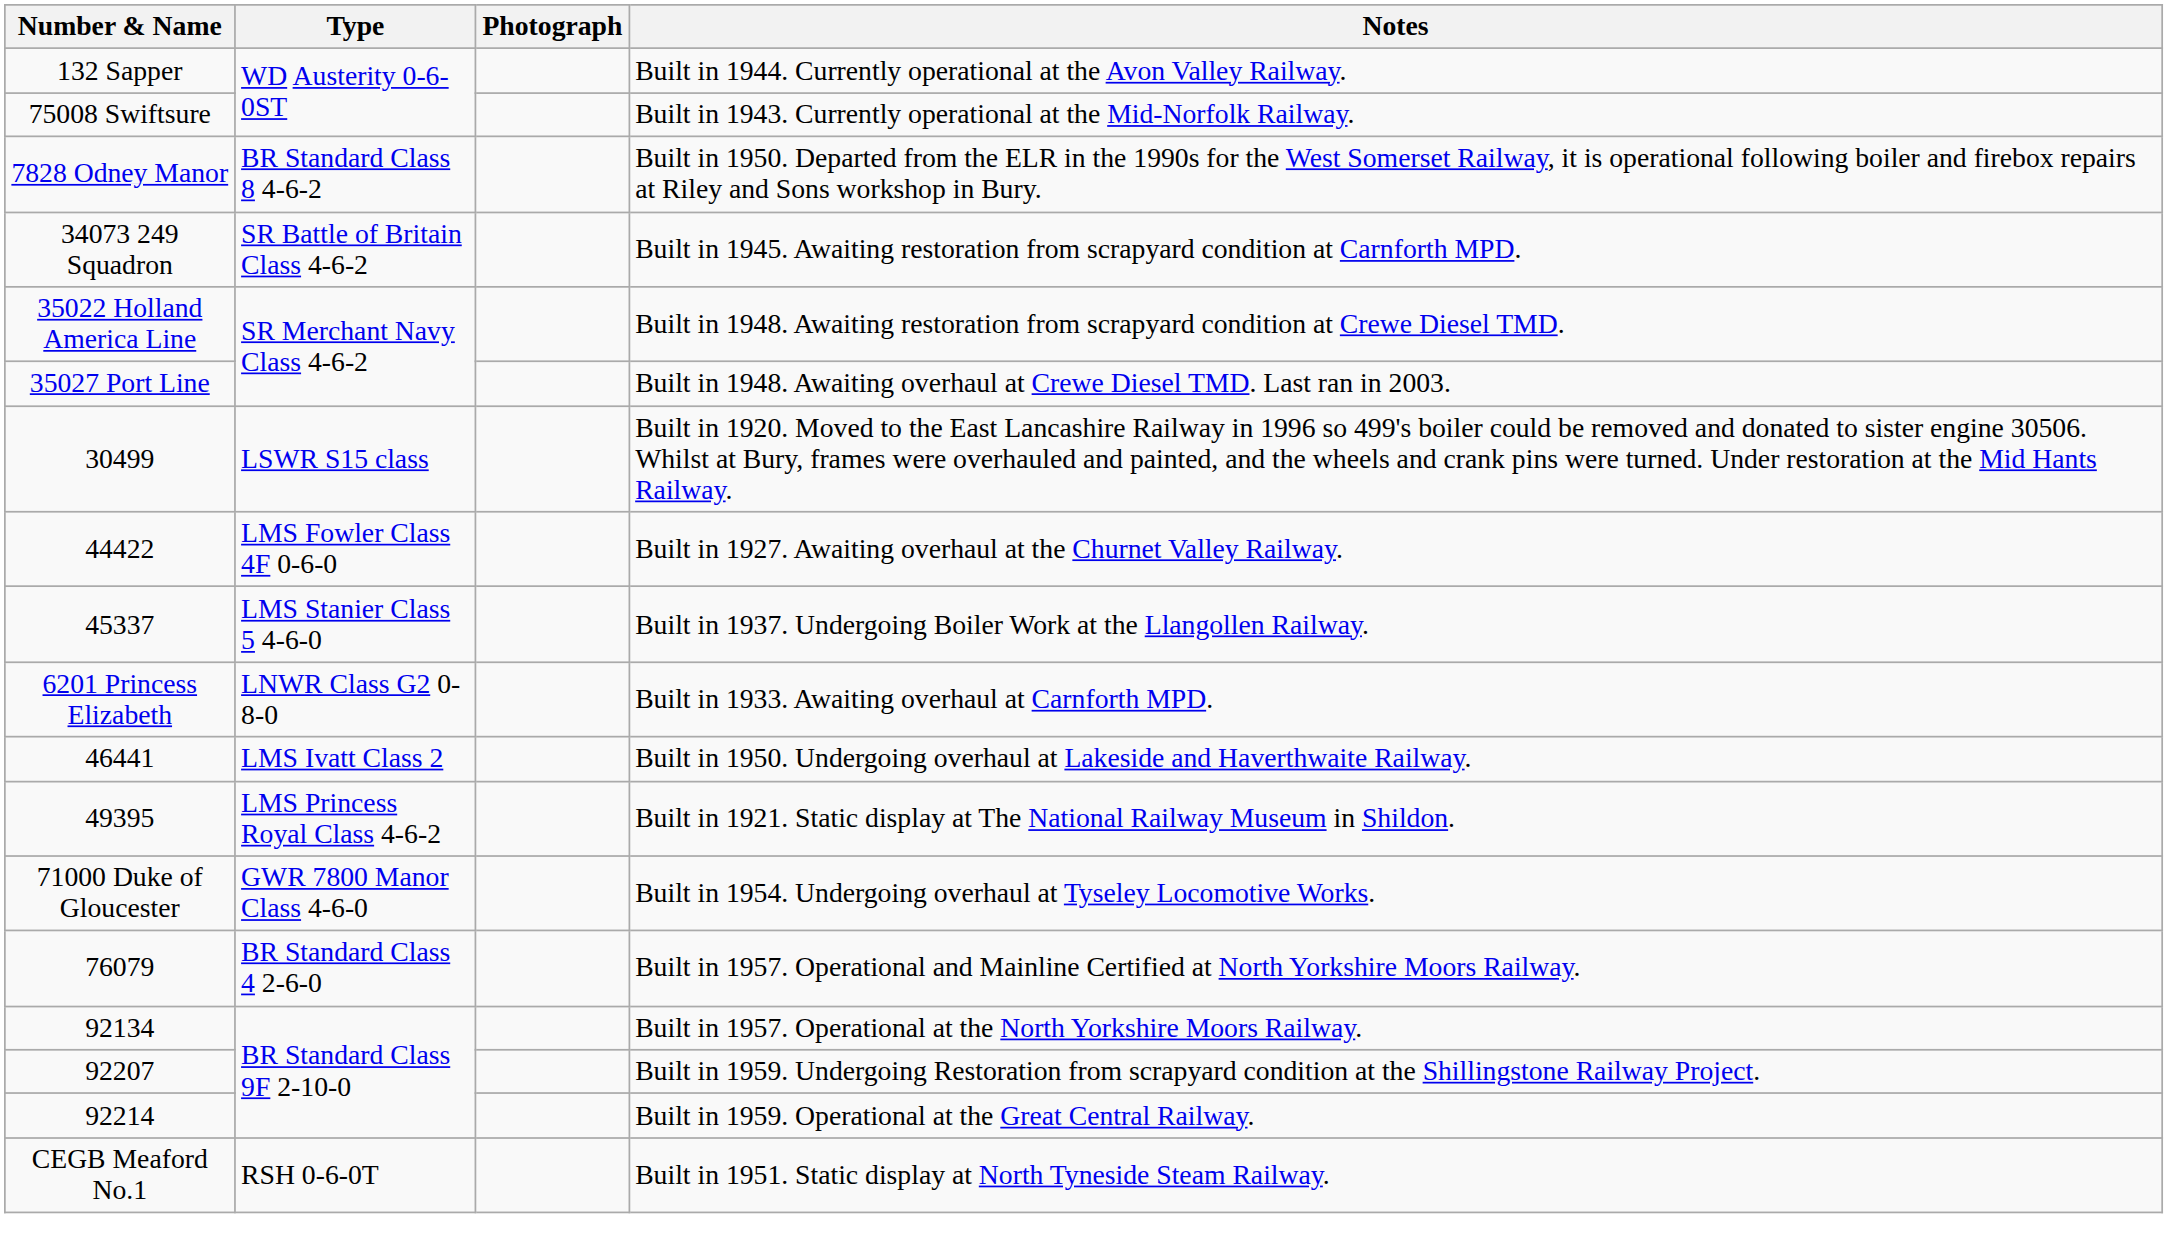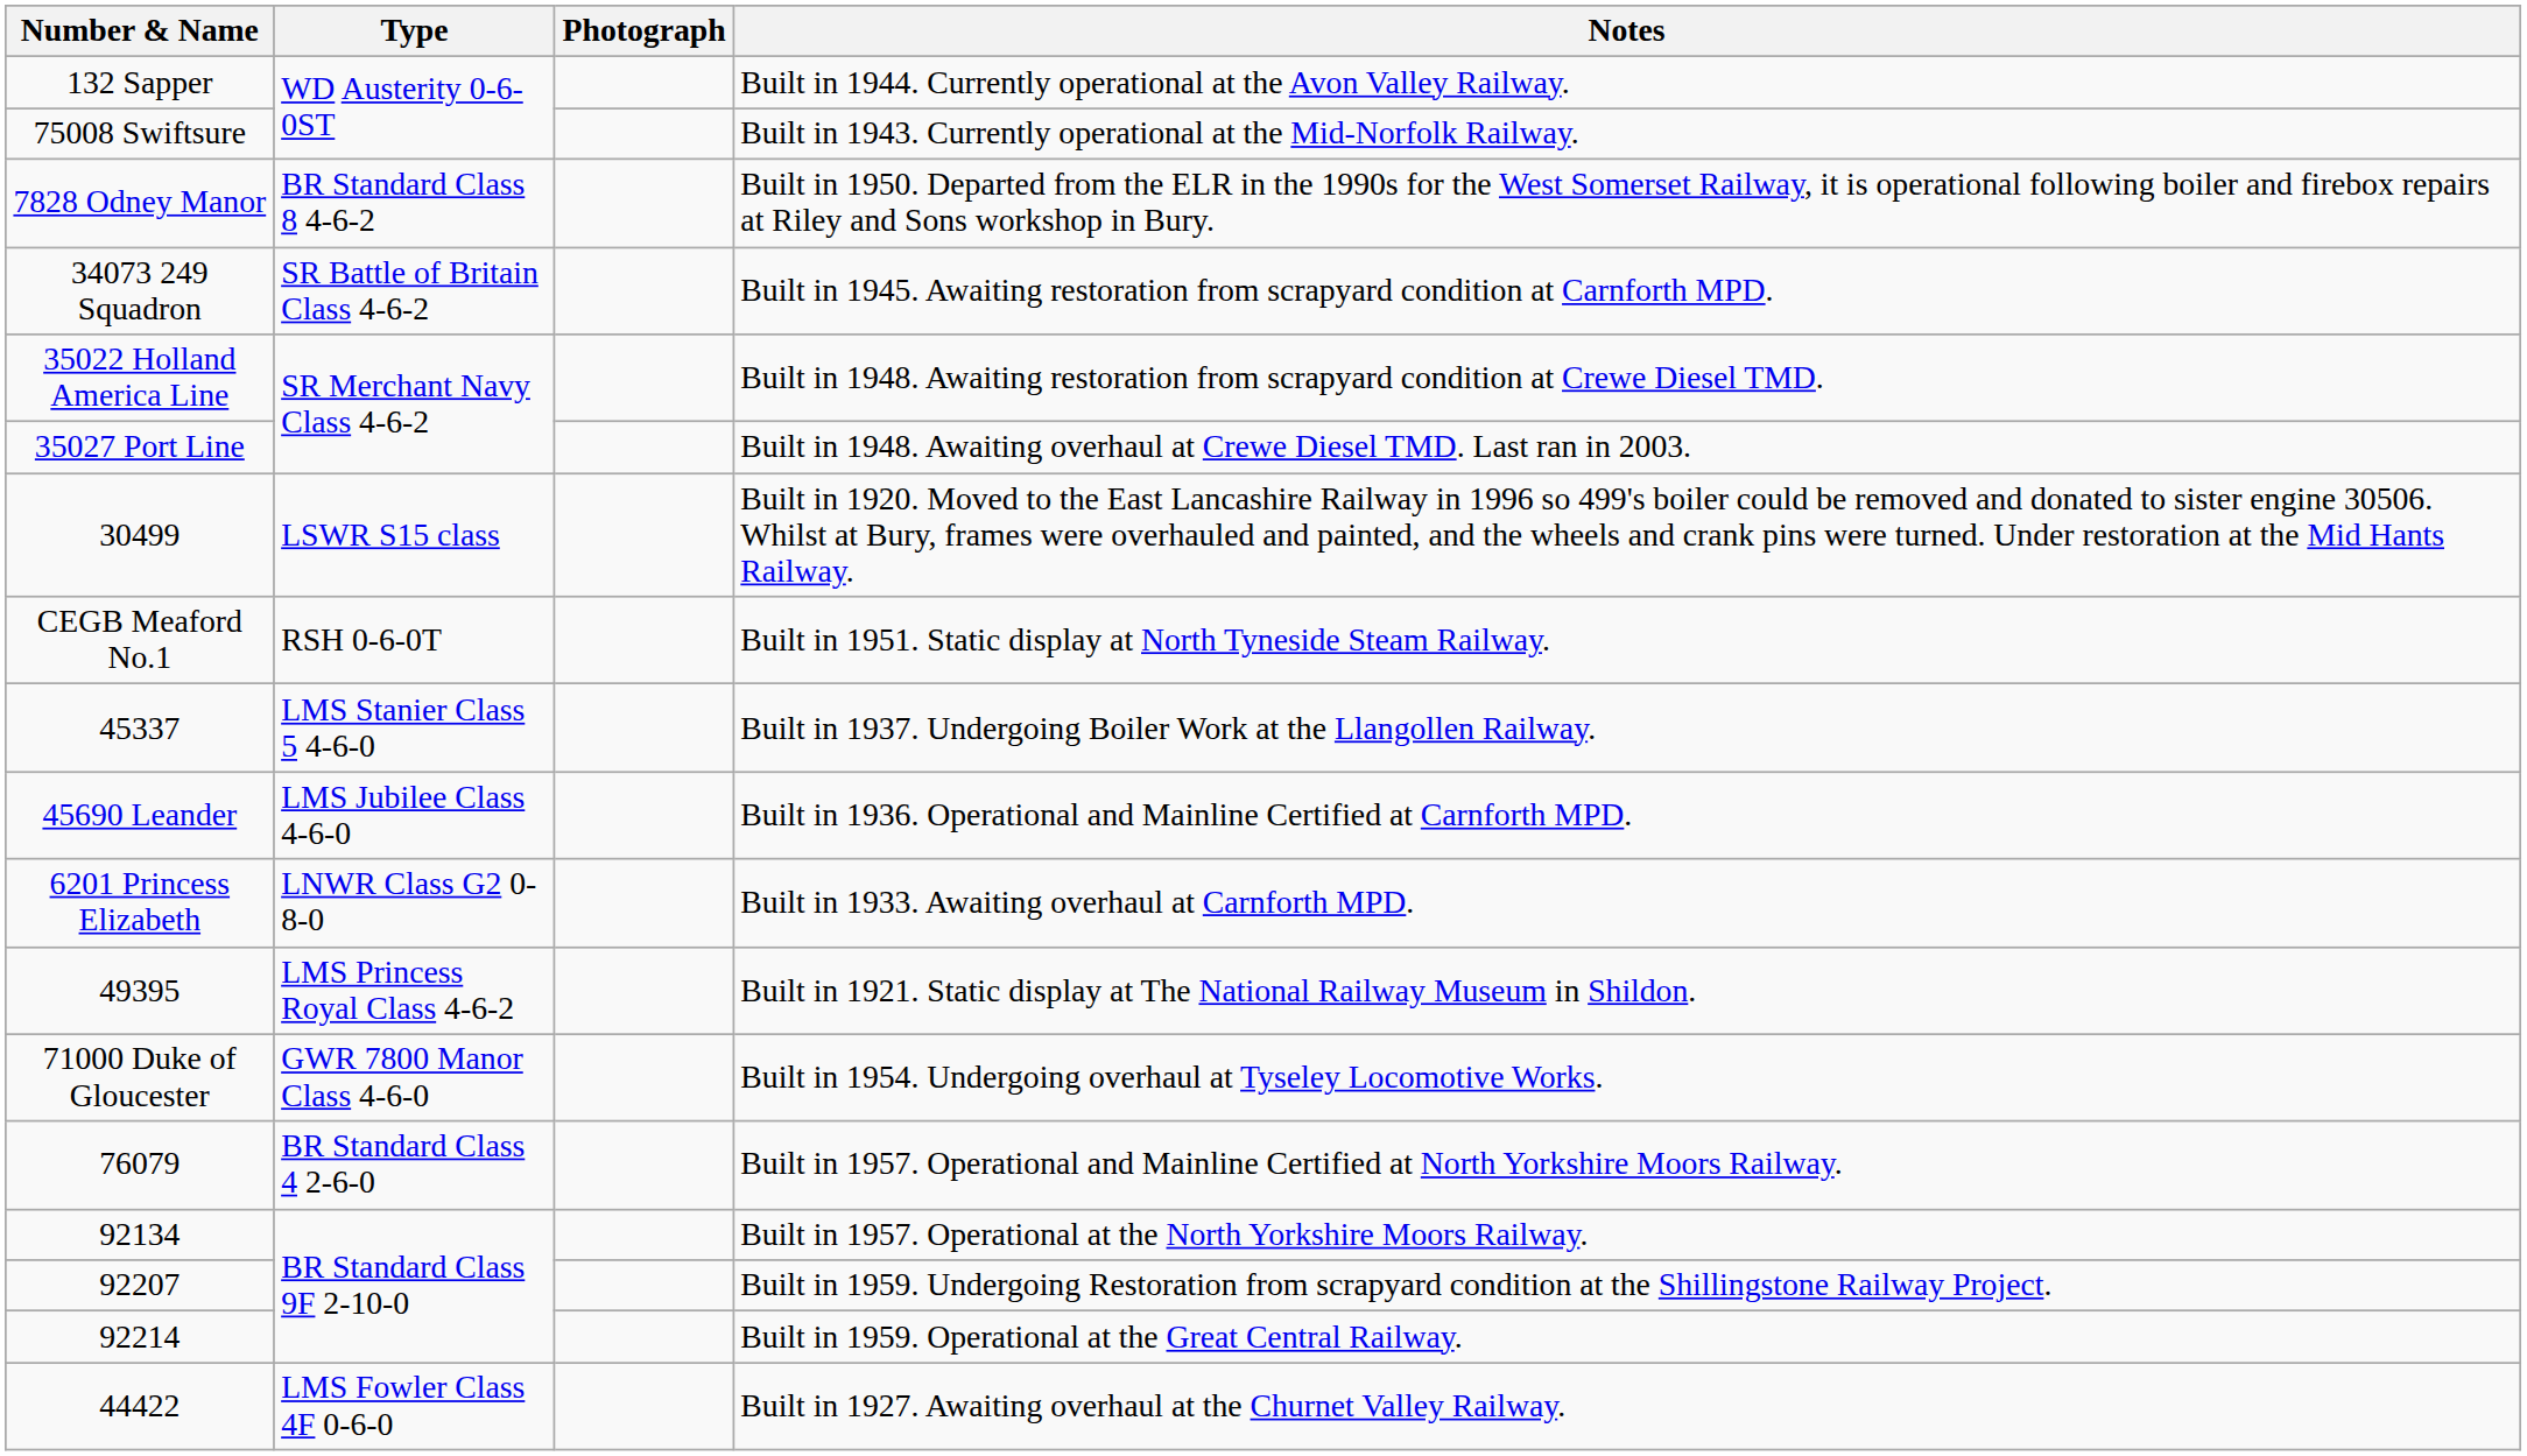 <table class="wikitable">
 <tr>
 <th>Number & Name</th>
 <th>Type</th>
 <th>Photograph</th>
 <th>Notes</th>
 </tr>
 <tr>
 <td align="center">132 Sapper</td>
 <td rowspan="2"><a href='#'>WD</a> <a href='#'>Austerity 0-6-0ST</a></td>
 <td></td>
 <td>Built in 1944. Currently operational at the <a href='#'>Avon Valley Railway</a>.</td>
 </tr>
 <tr>
 <td align="center">75008 Swiftsure</td>
 <td></td>
 <td>Built in 1943. Currently operational at the <a href='#'>Mid-Norfolk Railway</a>.</td>
 </tr>
 <tr>
 <td style="text-align:center"><a href='#'>7828 Odney Manor</a></td>
 <td><a href='#'>BR Standard Class 8</a> 4-6-2</td>
 <td></td>
 <td>Built in 1950. Departed from the ELR in the 1990s for the <a href='#'>West Somerset Railway</a>, it is operational following boiler and firebox repairs at Riley and Sons workshop in Bury.</td>
 </tr>
 <tr>
 <td style="text-align:center">34073 249 Squadron</td>
 <td><a href='#'>SR Battle of Britain Class</a> 4-6-2</td>
 <td></td>
 <td>Built in 1945. Awaiting restoration from scrapyard condition at <a href='#'>Carnforth MPD</a>.</td>
 </tr>
 <tr>
 <td style="text-align:center"><a href='#'>35022 Holland America Line</a></td>
 <td rowspan="2"><a href='#'>SR Merchant Navy Class</a> 4-6-2</td>
 <td></td>
 <td>Built in 1948. Awaiting restoration from scrapyard condition at <a href='#'>Crewe Diesel TMD</a>.</td>
 </tr>
 <tr>
 <td style="text-align:center"><a href='#'>35027 Port Line</a></td>
 <td></td>
 <td>Built in 1948. Awaiting overhaul at <a href='#'>Crewe Diesel TMD</a>. Last ran in 2003.</td>
 </tr>
 <tr>
 <td style="text-align:center">30499</td>
 <td><a href='#'>LSWR S15 class</a></td>
 <td></td>
 <td>Built in 1920. Moved to the East Lancashire Railway in 1996 so 499's boiler could be removed and donated to sister engine 30506. Whilst at Bury, frames were overhauled and painted, and the wheels and crank pins were turned. Under restoration at the <a href='#'>Mid Hants Railway</a>.</td>
 </tr>
 <tr>
-<td style="text-align:center">44422</td>
-<td><a href='#'>LMS Fowler Class 4F</a> 0-6-0</td>
+<td style="text-align:center">CEGB Meaford No.1</td>
+<td>RSH 0-6-0T</td>
 <td></td>
-<td>Built in 1927. Awaiting overhaul at the <a href='#'>Churnet Valley Railway</a>.</td>
+<td>Built in 1951. Static display at <a href='#'>North Tyneside Steam Railway</a>.</td>
 </tr>
 <tr>
 <td style="text-align:center">45337</td>
 <td><a href='#'>LMS Stanier Class 5</a> 4-6-0</td>
 <td></td>
 <td>Built in 1937. Undergoing Boiler Work at the <a href='#'>Llangollen Railway</a>.</td>
 </tr>
 <tr>
+<td style="text-align:center"><a href='#'>45690 Leander</a></td>
+<td><a href='#'>LMS Jubilee Class</a> 4-6-0</td>
+<td></td>
+<td>Built in 1936. Operational and Mainline Certified at <a href='#'>Carnforth MPD</a>.</td>
+</tr>
+<tr>
 <td style="text-align:center"><a href='#'>6201 Princess Elizabeth</a></td>
 <td><a href='#'>LNWR Class G2</a> 0-8-0</td>
 <td></td>
 <td>Built in 1933. Awaiting overhaul at <a href='#'>Carnforth MPD</a>.</td>
-</tr>
-<tr>
-<td style="text-align:center">46441</td>
-<td><a href='#'>LMS Ivatt Class 2</a></td>
-<td></td>
-<td>Built in 1950. Undergoing overhaul at <a href='#'>Lakeside and Haverthwaite Railway</a>.</td>
 </tr>
 <tr>
 <td style="text-align:center">49395</td>
 <td><a href='#'>LMS Princess Royal Class</a> 4-6-2</td>
 <td></td>
 <td>Built in 1921. Static display at The <a href='#'>National Railway Museum</a> in <a href='#'>Shildon</a>.</td>
 </tr>
 <tr>
 <td style="text-align:center">71000 Duke of Gloucester</td>
 <td><a href='#'>GWR 7800 Manor Class</a> 4-6-0</td>
 <td></td>
 <td>Built in 1954. Undergoing overhaul at <a href='#'>Tyseley Locomotive Works</a>.</td>
 </tr>
 <tr>
 <td style="text-align:center">76079</td>
 <td><a href='#'>BR Standard Class 4</a> 2-6-0</td>
 <td></td>
 <td>Built in 1957. Operational and Mainline Certified at <a href='#'>North Yorkshire Moors Railway</a>.</td>
 </tr>
 <tr>
 <td align="center">92134</td>
 <td rowspan="3"><a href='#'>BR Standard Class 9F</a> 2-10-0</td>
 <td></td>
 <td>Built in 1957. Operational at the <a href='#'>North Yorkshire Moors Railway</a>.</td>
 </tr>
 <tr>
 <td style="text-align:center">92207</td>
 <td></td>
 <td>Built in 1959. Undergoing Restoration from scrapyard condition at the <a href='#'>Shillingstone Railway Project</a>.</td>
 </tr>
 <tr>
 <td style="text-align:center">92214</td>
 <td></td>
 <td>Built in 1959. Operational at the <a href='#'>Great Central Railway</a>.</td>
 </tr>
 <tr>
-<td style="text-align:center">CEGB Meaford No.1</td>
-<td>RSH 0-6-0T</td>
+<td style="text-align:center">44422</td>
+<td><a href='#'>LMS Fowler Class 4F</a> 0-6-0</td>
 <td></td>
-<td>Built in 1951. Static display at <a href='#'>North Tyneside Steam Railway</a>.</td>
+<td>Built in 1927. Awaiting overhaul at the <a href='#'>Churnet Valley Railway</a>.</td>
 </tr>
 </table>
